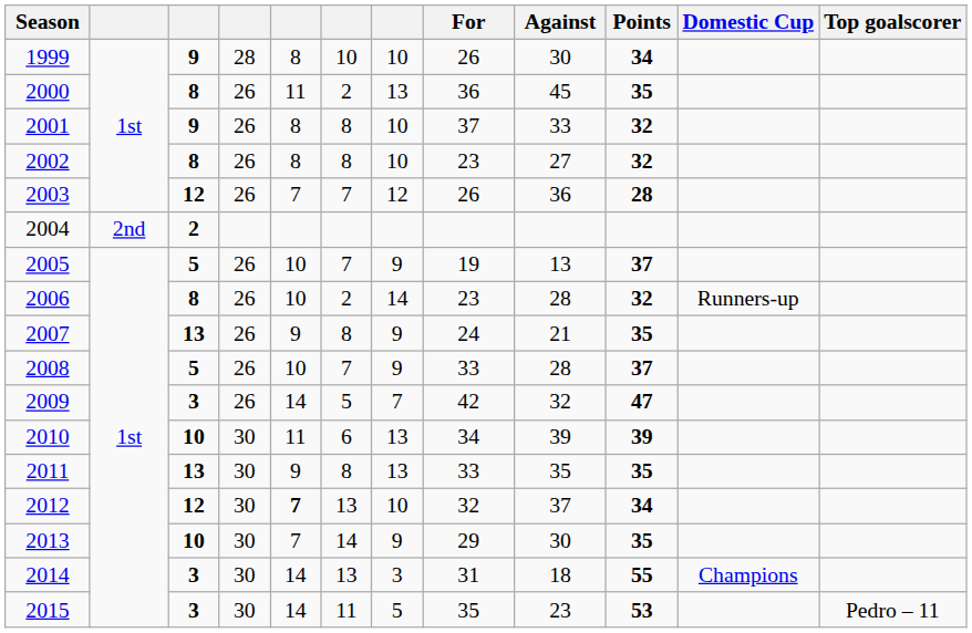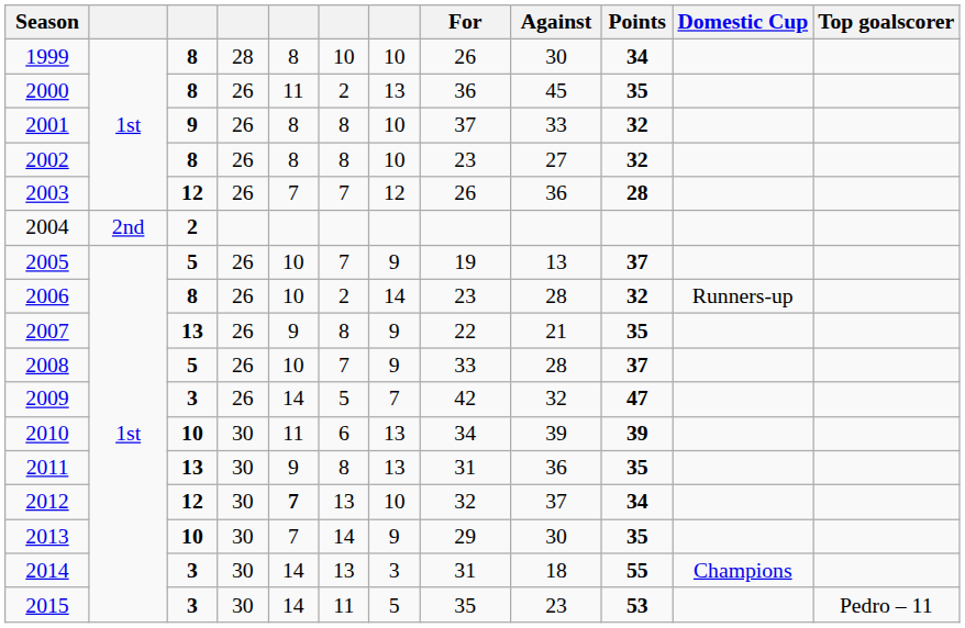 <table class="wikitable" style="text-align: center;">
 <tr>
 <th width=55>Season</th>
 <th width=50></th>
 <th width=30></th>
 <th width=30></th>
 <th width=30></th>
 <th width=30></th>
 <th width=30></th>
 <th width=60>For</th>
 <th width=60>Against</th>
 <th width=45>Points</th>
 <th><a href='#'>Domestic Cup</a></th>
 <th>Top goalscorer</th>
 </tr>
 <tr>
 <td><a href='#'>1999</a></td>
 <td rowspan="5"><a href='#'>1st</a></td>
-<td><strong>9</strong></td>
+<td><strong>8</strong></td>
 <td>28</td>
 <td>8</td>
 <td>10</td>
 <td>10</td>
 <td>26</td>
 <td>30</td>
 <td><strong>34</strong></td>
 <td></td>
 <td></td>
 </tr>
 <tr>
 <td><a href='#'>2000</a></td>
 <td><strong>8</strong></td>
 <td>26</td>
 <td>11</td>
 <td>2</td>
 <td>13</td>
 <td>36</td>
 <td>45</td>
 <td><strong>35</strong></td>
 <td></td>
 <td></td>
 </tr>
 <tr>
 <td><a href='#'>2001</a></td>
 <td><strong>9</strong></td>
 <td>26</td>
 <td>8</td>
 <td>8</td>
 <td>10</td>
 <td>37</td>
 <td>33</td>
 <td><strong>32</strong></td>
 <td></td>
 <td></td>
 </tr>
 <tr>
 <td><a href='#'>2002</a></td>
 <td><strong>8</strong></td>
 <td>26</td>
 <td>8</td>
 <td>8</td>
 <td>10</td>
 <td>23</td>
 <td>27</td>
 <td><strong>32</strong></td>
 <td></td>
 <td></td>
 </tr>
 <tr>
 <td><a href='#'>2003</a></td>
 <td><strong>12</strong></td>
 <td>26</td>
 <td>7</td>
 <td>7</td>
 <td>12</td>
 <td>26</td>
 <td>36</td>
 <td><strong>28</strong></td>
 <td></td>
 <td></td>
 </tr>
 <tr>
 <td>2004</td>
 <td><a href='#'>2nd</a></td>
 <td><strong>2</strong></td>
 <td></td>
 <td></td>
 <td></td>
 <td></td>
 <td></td>
 <td></td>
 <td><strong> </strong></td>
 <td></td>
 <td></td>
 </tr>
 <tr>
 <td><a href='#'>2005</a></td>
 <td rowspan="11"><a href='#'>1st</a></td>
 <td><strong>5</strong></td>
 <td>26</td>
 <td>10</td>
 <td>7</td>
 <td>9</td>
 <td>19</td>
 <td>13</td>
 <td><strong>37</strong></td>
 <td></td>
 <td></td>
 </tr>
 <tr>
 <td><a href='#'>2006</a></td>
 <td><strong>8</strong></td>
 <td>26</td>
 <td>10</td>
 <td>2</td>
 <td>14</td>
 <td>23</td>
 <td>28</td>
 <td><strong>32</strong></td>
 <td>Runners-up</td>
 <td></td>
 </tr>
 <tr>
 <td><a href='#'>2007</a></td>
 <td><strong>13</strong></td>
 <td>26</td>
 <td>9</td>
 <td>8</td>
 <td>9</td>
-<td>24</td>
+<td>22</td>
 <td>21</td>
 <td><strong>35</strong></td>
 <td></td>
 <td></td>
 </tr>
 <tr>
 <td><a href='#'>2008</a></td>
 <td><strong>5</strong></td>
 <td>26</td>
 <td>10</td>
 <td>7</td>
 <td>9</td>
 <td>33</td>
 <td>28</td>
 <td><strong>37</strong></td>
 <td></td>
 <td></td>
 </tr>
 <tr>
 <td><a href='#'>2009</a></td>
 <td><strong>3</strong></td>
 <td>26</td>
 <td>14</td>
 <td>5</td>
 <td>7</td>
 <td>42</td>
 <td>32</td>
 <td><strong>47</strong></td>
 <td></td>
 <td></td>
 </tr>
 <tr>
 <td><a href='#'>2010</a></td>
 <td><strong>10</strong></td>
 <td>30</td>
 <td>11</td>
 <td>6</td>
 <td>13</td>
 <td>34</td>
 <td>39</td>
 <td><strong>39</strong></td>
 <td></td>
 <td></td>
 </tr>
 <tr>
 <td><a href='#'>2011</a></td>
 <td><strong>13</strong></td>
 <td>30</td>
 <td>9</td>
 <td>8</td>
 <td>13</td>
-<td>33</td>
-<td>35</td>
+<td>31</td>
+<td>36</td>
 <td><strong>35</strong></td>
 <td></td>
 <td></td>
 </tr>
 <tr>
 <td><a href='#'>2012</a></td>
 <td><strong>12</strong></td>
 <td>30</td>
 <td><strong>7</strong></td>
 <td>13</td>
 <td>10</td>
 <td>32</td>
 <td>37</td>
 <td><strong>34</strong></td>
 <td></td>
 <td></td>
 </tr>
 <tr>
 <td><a href='#'>2013</a></td>
 <td><strong>10</strong></td>
 <td>30</td>
 <td>7</td>
 <td>14</td>
 <td>9</td>
 <td>29</td>
 <td>30</td>
 <td><strong>35</strong></td>
 <td></td>
 <td></td>
 </tr>
 <tr>
 <td><a href='#'>2014</a></td>
 <td><strong>3</strong></td>
 <td>30</td>
 <td>14</td>
 <td>13</td>
 <td>3</td>
 <td>31</td>
 <td>18</td>
 <td><strong>55</strong></td>
 <td><a href='#'>Champions</a></td>
 <td></td>
 </tr>
 <tr>
 <td><a href='#'>2015</a></td>
 <td><strong>3</strong></td>
 <td>30</td>
 <td>14</td>
 <td>11</td>
 <td>5</td>
 <td>35</td>
 <td>23</td>
 <td><strong>53</strong></td>
 <td></td>
 <td>Pedro – 11</td>
 </tr>
 </table>
